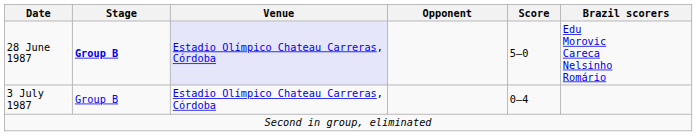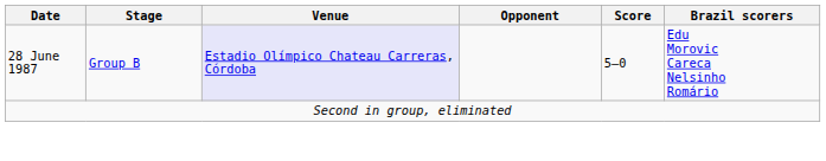 <table class="wikitable">
 <tr>
 <th width=100px>Date</th>
 <th width=150px>Stage</th>
 <th width=350px>Venue</th>
 <th width=180px>Opponent</th>
 <th width=70px>Score</th>
 <th width=200px>Brazil scorers</th>
 </tr>
 <tr>
 <td>28 June 1987</td>
-<td><strong><a href='#'>Group B</a></strong></td>
+<td><a href='#'>Group B</a></td>
 <td style="background: lavender;"><a href='#'>Estadio Olímpico Chateau Carreras</a>, <a href='#'>Córdoba</a></td>
 <td></td>
 <td>5–0</td>
 <td><a href='#'>Edu</a>  <br> <a href='#'>Morovic</a>  <br> <a href='#'>Careca</a>  <br> <a href='#'>Nelsinho</a>  <br> <a href='#'>Romário</a> </td>
 </tr>
 <tr>
-<td>3 July 1987</td>
-<td><a href='#'>Group B</a></td>
-<td><a href='#'>Estadio Olímpico Chateau Carreras</a>, <a href='#'>Córdoba</a></td>
-<td></td>
-<td>0–4</td>
-<td></td>
-</tr>
-<tr>
 <td colspan="6" style="text-align:center;"><em>Second in group, eliminated</em></td>
 </tr>
 </table>
